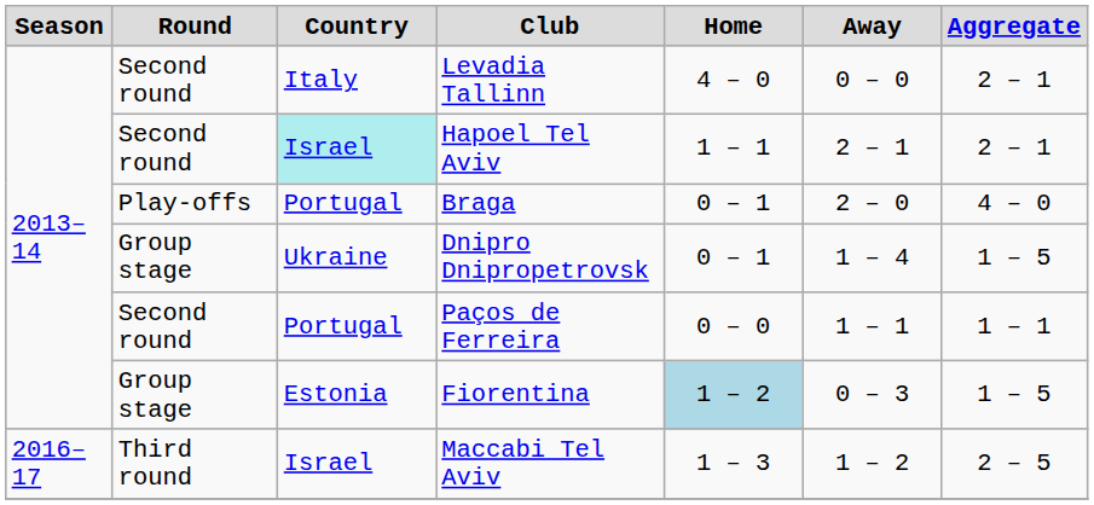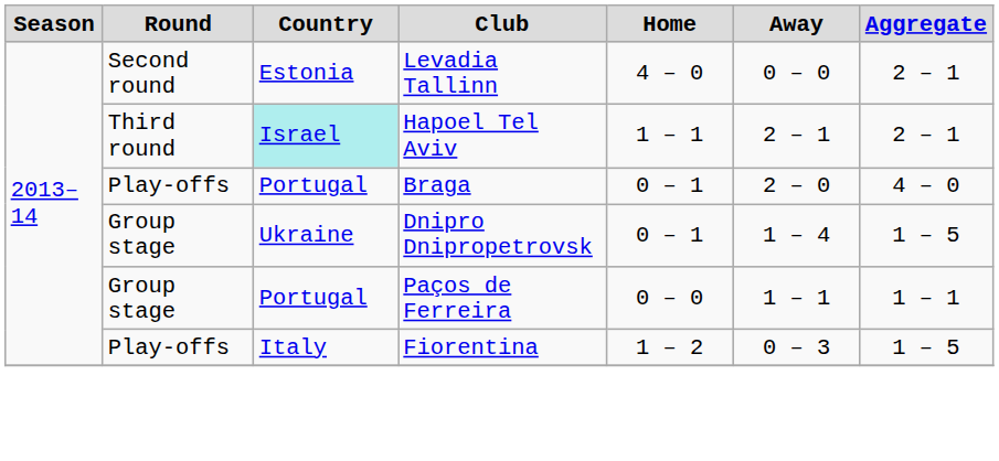 <table class="wikitable" style="text-align: center;">
 <tr>
 <th width="50" style="background:#DCDCDC">Season</th>
 <th width="81" style="background:#DCDCDC">Round</th>
 <th width="77" style="background:#DCDCDC">Country</th>
 <th width="114" style="background:#DCDCDC">Club</th>
 <th width="67" style="background:#DCDCDC">Home</th>
 <th width="67" style="background:#DCDCDC">Away</th>
 <th width="67" style="background:#DCDCDC"><a href='#'>Aggregate</a></th>
 </tr>
 <tr>
 <td rowspan=6 align=left><a href='#'>2013–14</a></td>
 <td align=left>Second round</td>
-<td align=left> <a href='#'>Italy</a></td>
+<td align=left> <a href='#'>Estonia</a></td>
 <td align=left><a href='#'>Levadia Tallinn</a></td>
 <td>4 – 0</td>
 <td>0 – 0</td>
 <td>2 – 1</td>
 </tr>
 <tr>
-<td align=left>Second round</td>
+<td align=left>Third round</td>
 <td align=left style="background: paleturquoise;"> <a href='#'>Israel</a></td>
 <td align=left><a href='#'>Hapoel Tel Aviv</a></td>
 <td>1 – 1</td>
 <td>2 – 1</td>
 <td>2 – 1</td>
 </tr>
 <tr>
 <td align=left>Play-offs</td>
 <td align=left> <a href='#'>Portugal</a></td>
 <td align=left><a href='#'>Braga</a></td>
 <td>0 – 1</td>
 <td>2 – 0 </td>
 <td>4 – 0</td>
 </tr>
 <tr>
 <td align=left>Group stage</td>
 <td align=left> <a href='#'>Ukraine</a></td>
 <td align=left><a href='#'>Dnipro Dnipropetrovsk</a></td>
 <td>0 – 1</td>
 <td>1 – 4</td>
 <td>1 – 5</td>
 </tr>
 <tr>
-<td align=left>Second round</td>
+<td align=left>Group stage</td>
 <td align=left> <a href='#'>Portugal</a></td>
 <td align=left><a href='#'>Paços de Ferreira</a></td>
 <td>0 – 0</td>
 <td>1 – 1</td>
 <td>1 – 1</td>
 </tr>
 <tr>
-<td align=left>Group stage</td>
-<td align=left> <a href='#'>Estonia</a></td>
+<td align=left>Play-offs</td>
+<td align=left> <a href='#'>Italy</a></td>
 <td align=left><a href='#'>Fiorentina</a></td>
-<td style="background: lightblue;">1 – 2</td>
+<td>1 – 2</td>
 <td>0 – 3</td>
 <td>1 – 5</td>
 </tr>
 <tr>
-<td rowspan=1 align=left><a href='#'>2016–17</a></td>
-<td align=left>Third round</td>
-<td align=left> <a href='#'>Israel</a></td>
-<td align=left><a href='#'>Maccabi Tel Aviv</a></td>
-<td>1 – 3</td>
-<td>1 – 2</td>
-<td>2 – 5</td>
-</tr>
-<tr>
 </tr>
 </table>
